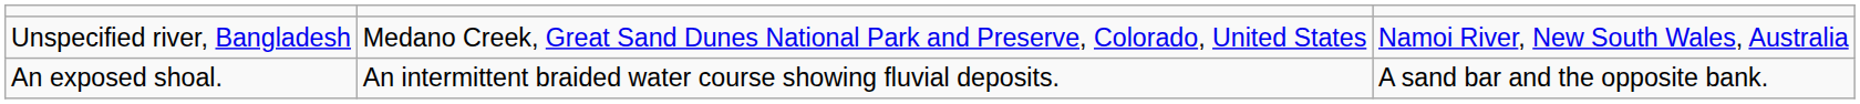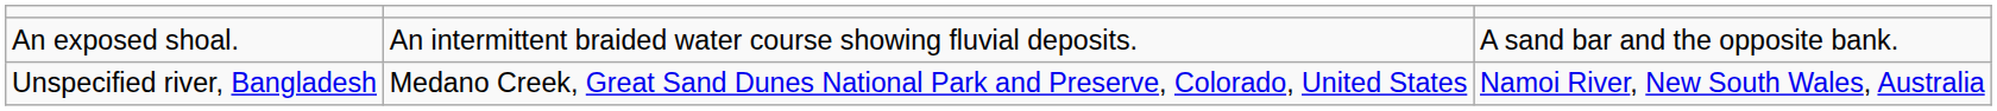 <table class="wikitable">
 <tr>
 <td></td>
 <td></td>
 <td></td>
 </tr>
 <tr>
+<td>An exposed shoal.</td>
+<td>An intermittent braided water course showing fluvial deposits.</td>
+<td>A sand bar and the opposite bank.</td>
+</tr>
+<tr>
 <td>Unspecified river, <a href='#'>Bangladesh</a></td>
 <td>Medano Creek, <a href='#'>Great Sand Dunes National Park and Preserve</a>, <a href='#'>Colorado</a>, <a href='#'>United States</a></td>
 <td><a href='#'>Namoi River</a>, <a href='#'>New South Wales</a>, <a href='#'>Australia</a></td>
 </tr>
-<tr>
-<td>An exposed shoal.</td>
-<td>An intermittent braided water course showing fluvial deposits.</td>
-<td>A sand bar and the opposite bank.</td>
-</tr>
 </table>
